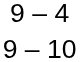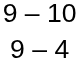 <table style="text-align:center">
 <tr>
 <th width=200></th>
 <th width=100></th>
 <th width=200></th>
 </tr>
 <tr>
+<td align=right></td>
+<td>9 – 10</td>
+<td align=left><strong></strong></td>
+</tr>
+<tr>
 <td align=right><strong></strong></td>
 <td>9 – 4</td>
 <td align=left></td>
 </tr>
-<tr>
-<td align=right></td>
-<td>9 – 10</td>
-<td align=left><strong></strong></td>
-</tr>
 </table>
